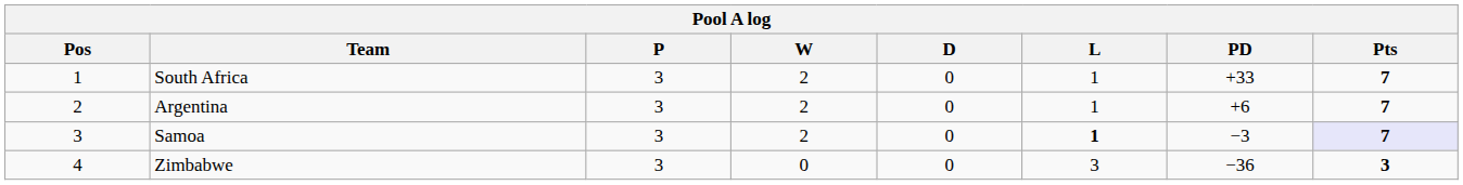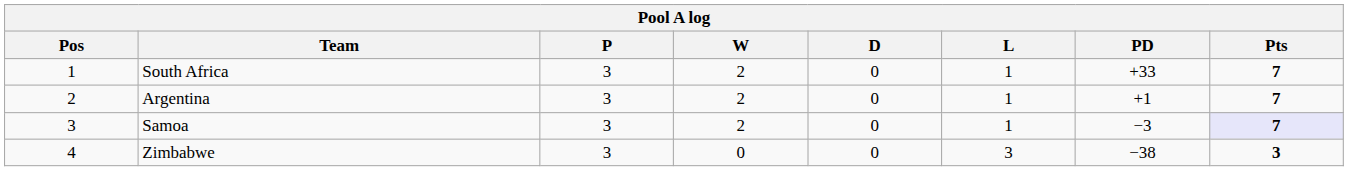 <table class="wikitable" style="text-align:center; font-size:100%; width:100%;">
 <tr>
 <th colspan="100%" cellpadding="0" cellspacing="0"><strong>Pool A log</strong></th>
 </tr>
 <tr>
 <th style="width:10%;">Pos</th>
 <th style="width:30%;">Team</th>
 <th style="width:10%;">P</th>
 <th style="width:10%;">W</th>
 <th style="width:10%;">D</th>
 <th style="width:10%;">L</th>
 <th style="width:10%;">PD</th>
 <th style="width:10%;">Pts</th>
 </tr>
 <tr>
 <td>1</td>
 <td style="text-align:left;">South Africa</td>
 <td>3</td>
 <td>2</td>
 <td>0</td>
 <td>1</td>
 <td>+33</td>
 <td><strong>7</strong></td>
 </tr>
 <tr>
 <td>2</td>
 <td style="text-align:left;">Argentina</td>
 <td>3</td>
 <td>2</td>
 <td>0</td>
 <td>1</td>
-<td>+6</td>
+<td>+1</td>
 <td><strong>7</strong></td>
 </tr>
 <tr>
 <td>3</td>
 <td style="text-align:left;">Samoa</td>
 <td>3</td>
 <td>2</td>
 <td>0</td>
-<td><strong>1</strong></td>
+<td>1</td>
 <td>−3</td>
 <td style="background: lavender;"><strong>7</strong></td>
 </tr>
 <tr>
 <td>4</td>
 <td style="text-align:left;">Zimbabwe</td>
 <td>3</td>
 <td>0</td>
 <td>0</td>
 <td>3</td>
-<td>−36</td>
+<td>−38</td>
 <td><strong>3</strong></td>
 </tr>
 </table>
